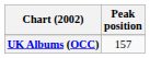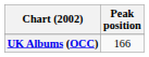 <table class="wikitable sortable plainrowheaders">
 <tr>
 <th scope="col">Chart (2002)</th>
 <th scope="col">Peak<br>position</th>
 </tr>
 <tr>
 </tr>
 <tr>
 </tr>
 <tr>
 </tr>
 <tr>
 </tr>
 <tr>
 <th scope="row"><a href='#'>UK Albums</a> (<a href='#'>OCC</a>)</th>
-<td align="center">157</td>
+<td align="center">166</td>
 </tr>
 </table>
